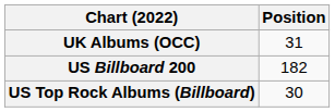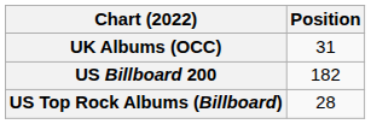 <table class="wikitable sortable plainrowheaders" style="text-align:center">
 <tr>
 <th scope="col">Chart (2022)</th>
 <th scope="col">Position</th>
 </tr>
 <tr>
 <th scope="row">UK Albums (OCC)</th>
 <td>31</td>
 </tr>
 <tr>
 <th scope="row">US <em>Billboard</em> 200</th>
 <td>182</td>
 </tr>
 <tr>
 <th scope="row">US Top Rock Albums (<em>Billboard</em>)</th>
-<td>30</td>
+<td>28</td>
 </tr>
 </table>
